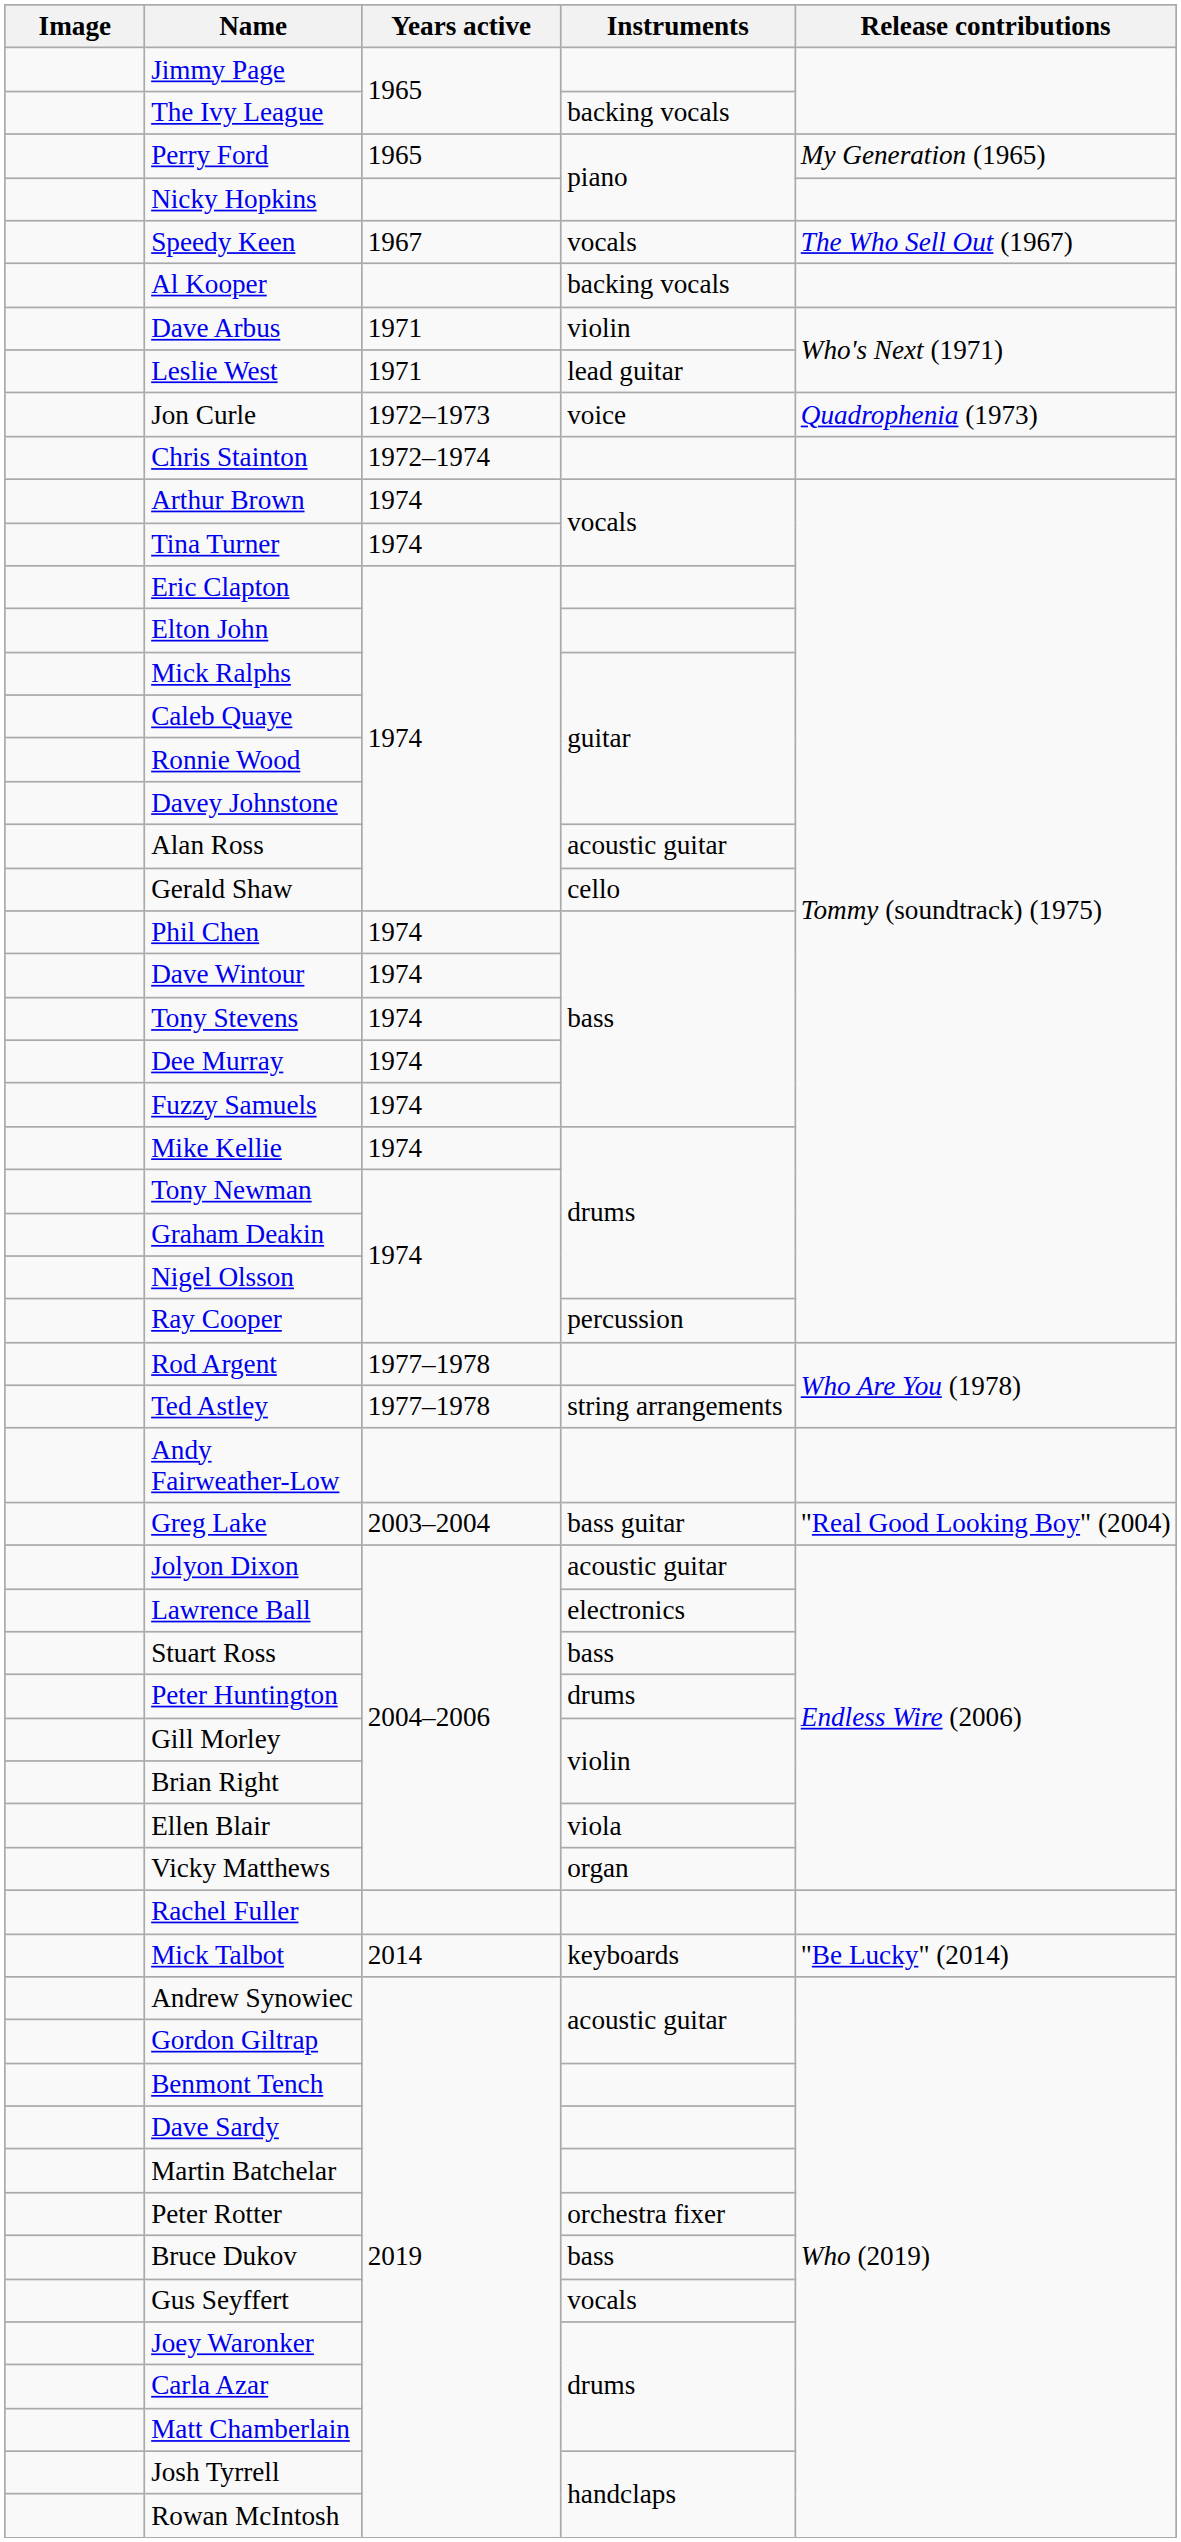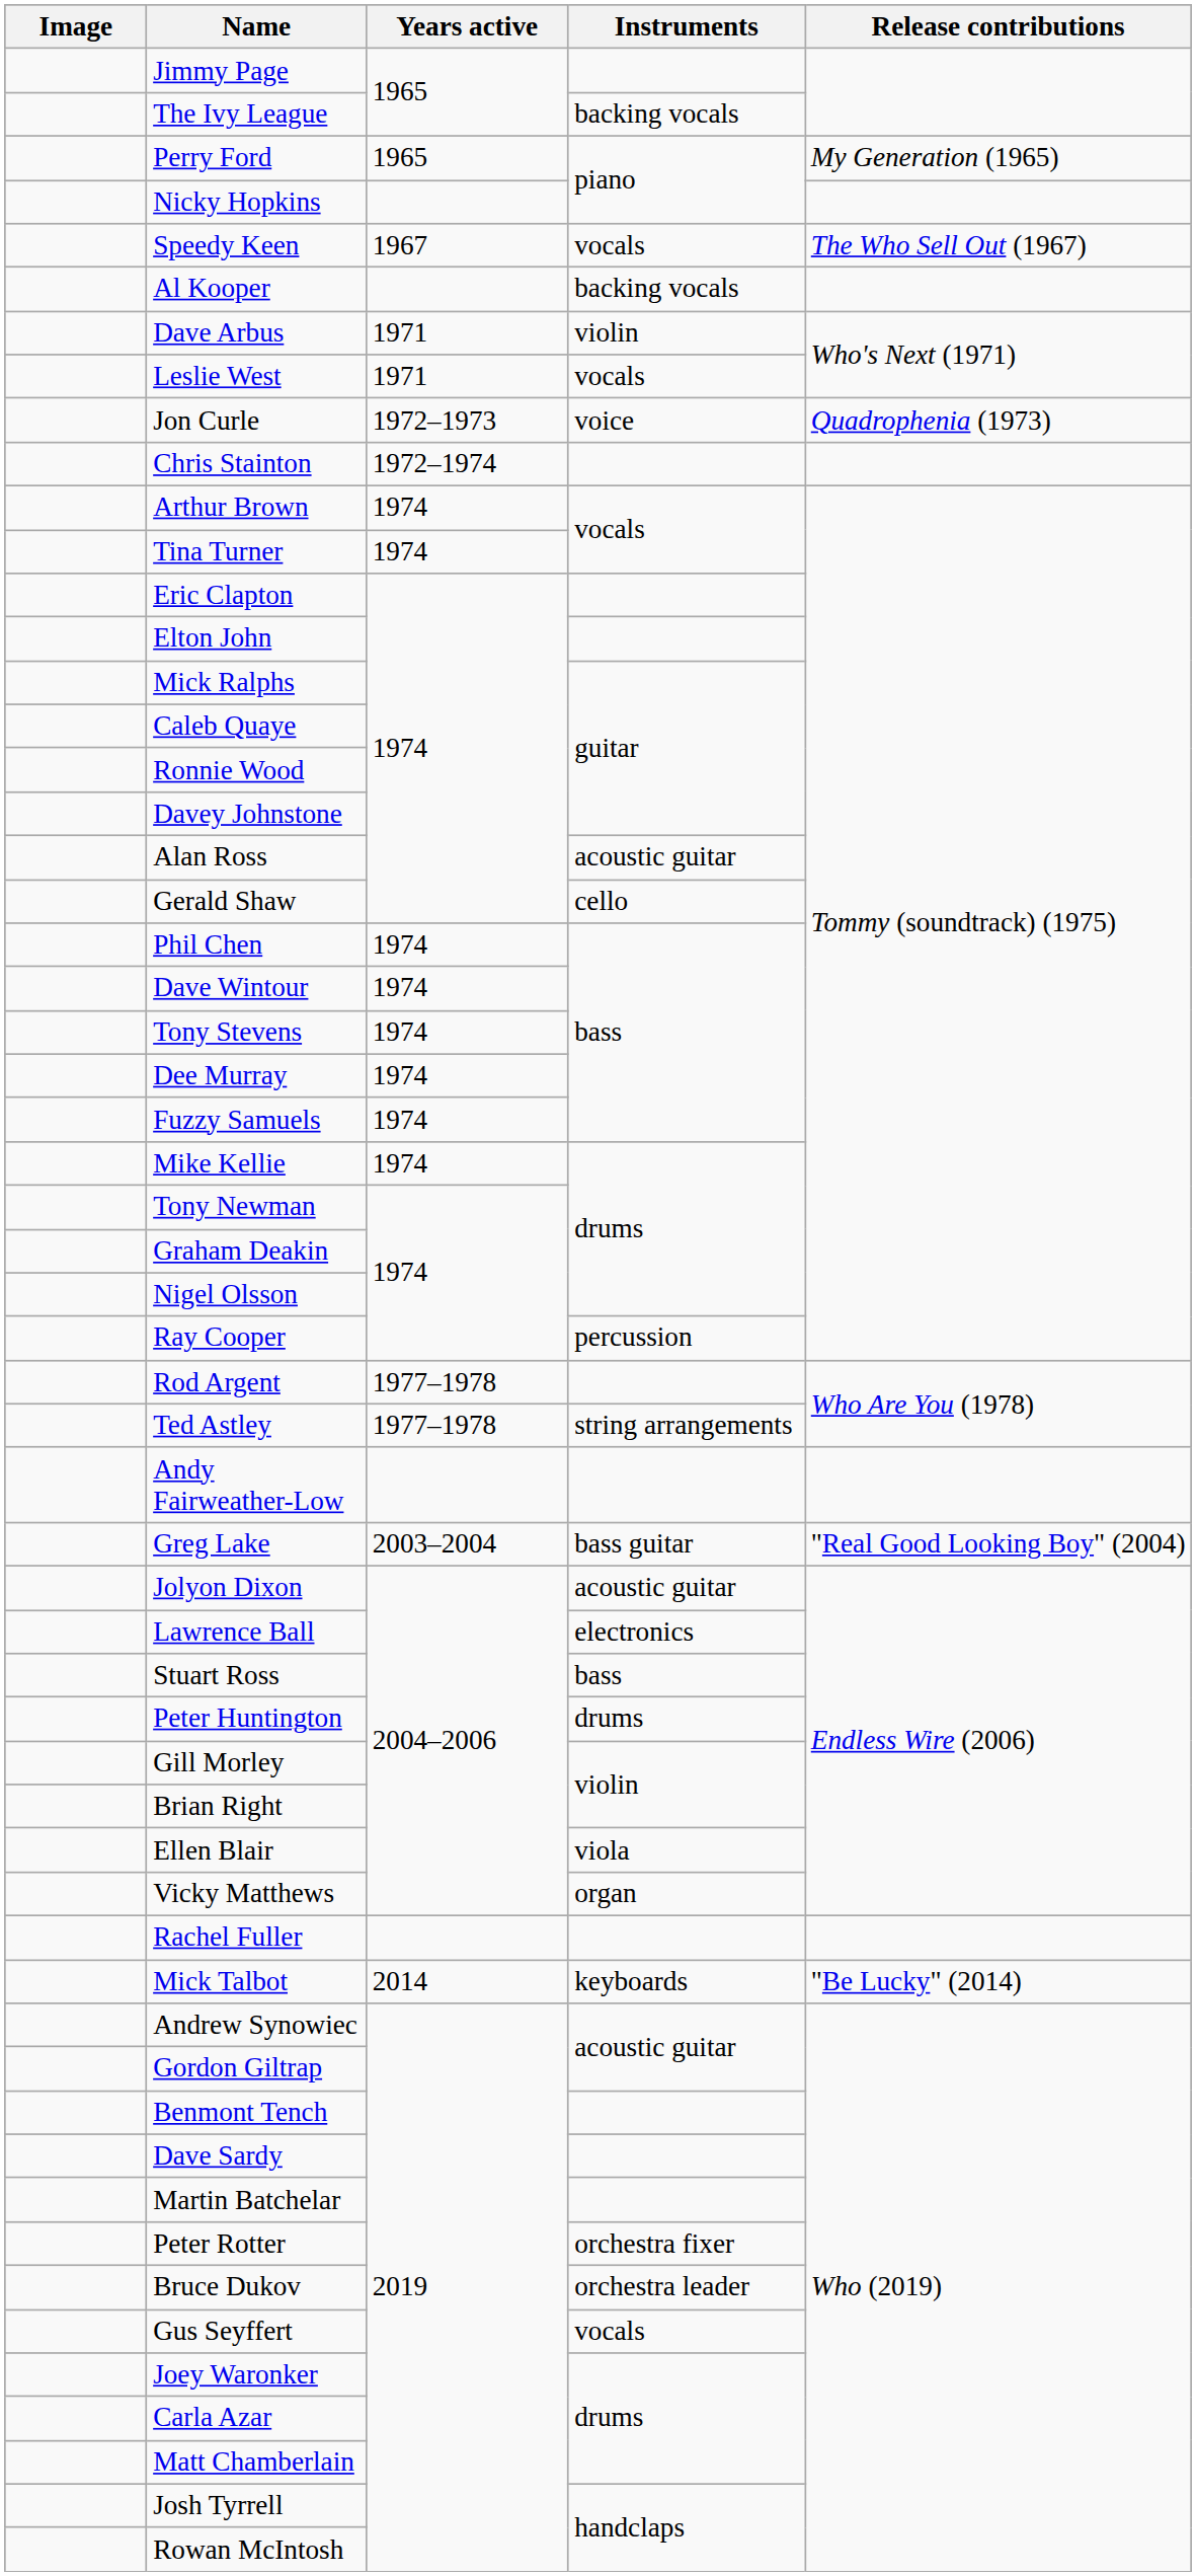 <table class="wikitable">
 <tr>
 <th width="75">Image</th>
 <th width="120">Name</th>
 <th width="110">Years active</th>
 <th width="130">Instruments</th>
 <th>Release contributions</th>
 </tr>
 <tr>
 <td></td>
 <td><a href='#'>Jimmy Page</a></td>
 <td rowspan="2">1965</td>
 <td></td>
 <td rowspan="2"></td>
 </tr>
 <tr>
 <td></td>
 <td><a href='#'>The Ivy League</a></td>
 <td>backing vocals</td>
 </tr>
 <tr>
 <td></td>
 <td><a href='#'>Perry Ford</a></td>
 <td>1965 </td>
 <td rowspan="2">piano</td>
 <td><em>My Generation</em> (1965)</td>
 </tr>
 <tr>
 <td></td>
 <td><a href='#'>Nicky Hopkins</a></td>
 <td> </td>
 <td></td>
 </tr>
 <tr>
 <td></td>
 <td><a href='#'>Speedy Keen</a></td>
 <td>1967 </td>
 <td>vocals</td>
 <td><em><a href='#'>The Who Sell Out</a></em> (1967)</td>
 </tr>
 <tr>
 <td></td>
 <td><a href='#'>Al Kooper</a></td>
 <td></td>
 <td>backing vocals</td>
 <td></td>
 </tr>
 <tr>
 <td></td>
 <td><a href='#'>Dave Arbus</a></td>
 <td>1971</td>
 <td>violin</td>
 <td rowspan="2"><em>Who's Next</em> (1971)</td>
 </tr>
 <tr>
 <td></td>
 <td><a href='#'>Leslie West</a></td>
 <td>1971 </td>
-<td>lead guitar</td>
+<td>vocals</td>
 </tr>
 <tr>
 <td></td>
 <td>Jon Curle</td>
 <td>1972–1973</td>
 <td>voice</td>
 <td><em><a href='#'>Quadrophenia</a></em> (1973)</td>
 </tr>
 <tr>
 <td></td>
 <td><a href='#'>Chris Stainton</a></td>
 <td>1972–1974</td>
 <td></td>
 <td></td>
 </tr>
 <tr>
 <td></td>
 <td><a href='#'>Arthur Brown</a></td>
 <td>1974</td>
 <td rowspan="2">vocals</td>
 <td rowspan="20"><em>Tommy</em> (soundtrack) (1975)</td>
 </tr>
 <tr>
 <td></td>
 <td><a href='#'>Tina Turner</a></td>
 <td>1974 </td>
 </tr>
 <tr>
 <td></td>
 <td><a href='#'>Eric Clapton</a></td>
 <td rowspan="8">1974</td>
 <td></td>
 </tr>
 <tr>
 <td></td>
 <td><a href='#'>Elton John</a></td>
 <td></td>
 </tr>
 <tr>
 <td></td>
 <td><a href='#'>Mick Ralphs</a></td>
 <td rowspan="4">guitar</td>
 </tr>
 <tr>
 <td></td>
 <td><a href='#'>Caleb Quaye</a></td>
 </tr>
 <tr>
 <td></td>
 <td><a href='#'>Ronnie Wood</a></td>
 </tr>
 <tr>
 <td></td>
 <td><a href='#'>Davey Johnstone</a></td>
 </tr>
 <tr>
 <td></td>
 <td>Alan Ross</td>
 <td>acoustic guitar</td>
 </tr>
 <tr>
 <td></td>
 <td>Gerald Shaw</td>
 <td>cello</td>
 </tr>
 <tr>
 <td></td>
 <td><a href='#'>Phil Chen</a></td>
 <td>1974 </td>
 <td rowspan="5">bass</td>
 </tr>
 <tr>
 <td></td>
 <td><a href='#'>Dave Wintour</a></td>
 <td>1974 </td>
 </tr>
 <tr>
 <td></td>
 <td><a href='#'>Tony Stevens</a></td>
 <td>1974</td>
 </tr>
 <tr>
 <td></td>
 <td><a href='#'>Dee Murray</a></td>
 <td>1974 </td>
 </tr>
 <tr>
 <td></td>
 <td><a href='#'>Fuzzy Samuels</a></td>
 <td>1974</td>
 </tr>
 <tr>
 <td></td>
 <td><a href='#'>Mike Kellie</a></td>
 <td>1974 </td>
 <td rowspan="4">drums</td>
 </tr>
 <tr>
 <td></td>
 <td><a href='#'>Tony Newman</a></td>
 <td rowspan="4">1974</td>
 </tr>
 <tr>
 <td></td>
 <td><a href='#'>Graham Deakin</a></td>
 </tr>
 <tr>
 <td></td>
 <td><a href='#'>Nigel Olsson</a></td>
 </tr>
 <tr>
 <td></td>
 <td><a href='#'>Ray Cooper</a></td>
 <td>percussion</td>
 </tr>
 <tr>
 <td></td>
 <td><a href='#'>Rod Argent</a></td>
 <td>1977–1978</td>
 <td></td>
 <td rowspan="2"><em><a href='#'>Who Are You</a></em> (1978)</td>
 </tr>
 <tr>
 <td></td>
 <td><a href='#'>Ted Astley</a></td>
 <td>1977–1978 </td>
 <td>string arrangements</td>
 </tr>
 <tr>
 <td></td>
 <td><a href='#'>Andy Fairweather-Low</a></td>
 <td></td>
 <td></td>
 <td></td>
 </tr>
 <tr>
 <td></td>
 <td><a href='#'>Greg Lake</a></td>
 <td>2003–2004 </td>
 <td>bass guitar</td>
 <td>"<a href='#'>Real Good Looking Boy</a>" (2004)</td>
 </tr>
 <tr>
 <td></td>
 <td><a href='#'>Jolyon Dixon</a></td>
 <td rowspan="8">2004–2006</td>
 <td>acoustic guitar</td>
 <td rowspan="8"><em><a href='#'>Endless Wire</a></em> (2006)</td>
 </tr>
 <tr>
 <td></td>
 <td><a href='#'>Lawrence Ball</a></td>
 <td>electronics</td>
 </tr>
 <tr>
 <td></td>
 <td>Stuart Ross</td>
 <td>bass</td>
 </tr>
 <tr>
 <td></td>
 <td><a href='#'>Peter Huntington</a></td>
 <td>drums</td>
 </tr>
 <tr>
 <td></td>
 <td>Gill Morley</td>
 <td rowspan="2">violin</td>
 </tr>
 <tr>
 <td></td>
 <td>Brian Right</td>
 </tr>
 <tr>
 <td></td>
 <td>Ellen Blair</td>
 <td>viola</td>
 </tr>
 <tr>
 <td></td>
 <td>Vicky Matthews</td>
 <td>organ</td>
 </tr>
 <tr>
 <td></td>
 <td><a href='#'>Rachel Fuller</a></td>
 <td></td>
 <td></td>
 <td></td>
 </tr>
 <tr>
 <td></td>
 <td><a href='#'>Mick Talbot</a></td>
 <td>2014</td>
 <td>keyboards</td>
 <td>"<a href='#'>Be Lucky</a>" (2014)</td>
 </tr>
 <tr>
 <td></td>
 <td>Andrew Synowiec</td>
 <td rowspan="13">2019</td>
 <td rowspan="2">acoustic guitar</td>
 <td rowspan="13"><em>Who</em> (2019)</td>
 </tr>
 <tr>
 <td></td>
 <td><a href='#'>Gordon Giltrap</a></td>
 </tr>
 <tr>
 <td></td>
 <td><a href='#'>Benmont Tench</a></td>
 <td></td>
 </tr>
 <tr>
 <td></td>
 <td><a href='#'>Dave Sardy</a></td>
 <td></td>
 </tr>
 <tr>
 <td></td>
 <td>Martin Batchelar</td>
 <td></td>
 </tr>
 <tr>
 <td></td>
 <td>Peter Rotter</td>
 <td>orchestra fixer</td>
 </tr>
 <tr>
 <td></td>
 <td>Bruce Dukov</td>
-<td>bass</td>
+<td>orchestra leader</td>
 </tr>
 <tr>
 <td></td>
 <td>Gus Seyffert</td>
 <td>vocals</td>
 </tr>
 <tr>
 <td></td>
 <td><a href='#'>Joey Waronker</a></td>
 <td rowspan="3">drums</td>
 </tr>
 <tr>
 <td></td>
 <td><a href='#'>Carla Azar</a></td>
 </tr>
 <tr>
 <td></td>
 <td><a href='#'>Matt Chamberlain</a></td>
 </tr>
 <tr>
 <td></td>
 <td>Josh Tyrrell</td>
 <td rowspan="2">handclaps</td>
 </tr>
 <tr>
 <td></td>
 <td>Rowan McIntosh</td>
 </tr>
 </table>
